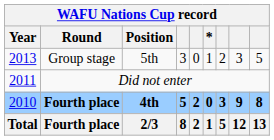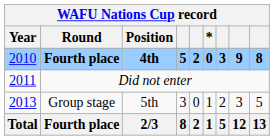 <table class="wikitable" style="text-align: center;">
 <tr>
 <th colspan=9><a href='#'>WAFU Nations Cup</a> record</th>
 </tr>
 <tr>
 <th>Year</th>
 <th>Round</th>
 <th>Position</th>
 <th></th>
 <th></th>
 <th>*</th>
 <th></th>
 <th></th>
 <th></th>
 </tr>
+<tr style="background:#9acdff;">
+<td> <a href='#'>2010</a></td>
+<td><strong>Fourth place</strong></td>
+<td><strong>4th</strong></td>
+<td><strong>5</strong></td>
+<td><strong>2</strong></td>
+<td><strong>0</strong></td>
+<td><strong>3</strong></td>
+<td><strong>9</strong></td>
+<td><strong>8</strong></td>
+</tr>
+<tr>
+<td> <a href='#'>2011</a></td>
+<td colspan=8><em>Did not enter</em></td>
+</tr>
 <tr>
 <td> <a href='#'>2013</a></td>
 <td>Group stage</td>
 <td>5th</td>
 <td>3</td>
 <td>0</td>
 <td>1</td>
 <td>2</td>
 <td>3</td>
 <td>5</td>
-</tr>
-<tr>
-<td> <a href='#'>2011</a></td>
-<td colspan=8><em>Did not enter</em></td>
-</tr>
-<tr style="background:#9acdff;">
-<td> <a href='#'>2010</a></td>
-<td><strong>Fourth place</strong></td>
-<td><strong>4th</strong></td>
-<td><strong>5</strong></td>
-<td><strong>2</strong></td>
-<td><strong>0</strong></td>
-<td><strong>3</strong></td>
-<td><strong>9</strong></td>
-<td><strong>8</strong></td>
 </tr>
 <tr>
 <th>Total</th>
 <th>Fourth place</th>
 <th>2/3</th>
 <th>8</th>
 <th>2</th>
 <th>1</th>
 <th>5</th>
 <th>12</th>
 <th>13</th>
 </tr>
 </table>
